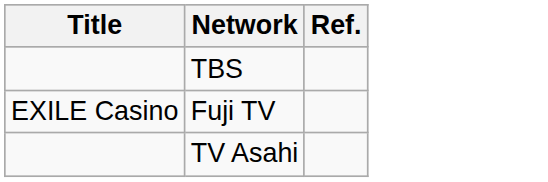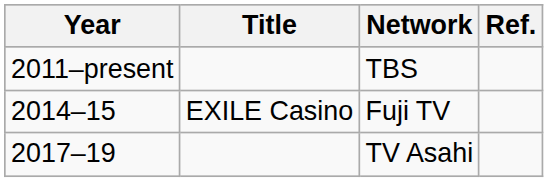 <table class="wikitable">
 <tr>
+<th>Year</th>
 <th>Title</th>
 <th>Network</th>
 <th>Ref.</th>
 </tr>
 <tr>
+<td>2011–present</td>
 <td></td>
 <td>TBS</td>
 <td></td>
 </tr>
 <tr>
+<td>2014–15</td>
 <td>EXILE Casino</td>
 <td>Fuji TV</td>
 <td></td>
 </tr>
 <tr>
+<td>2017–19</td>
 <td></td>
 <td>TV Asahi</td>
 <td></td>
 </tr>
 </table>
